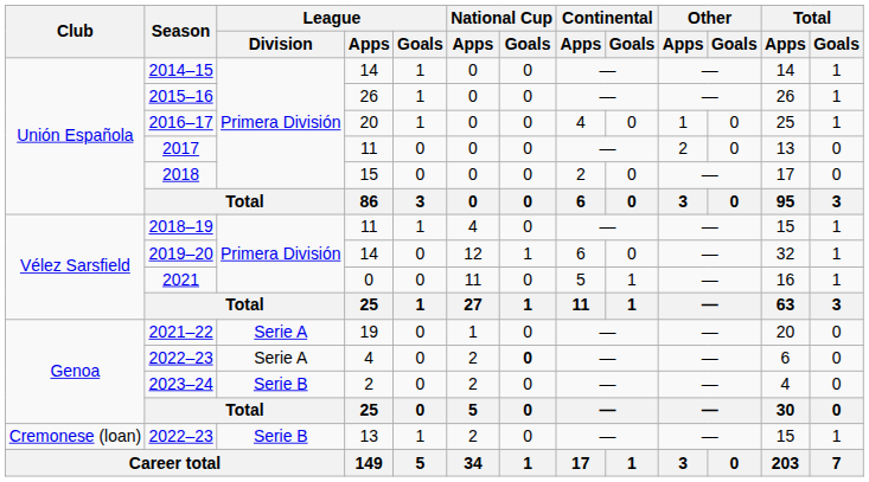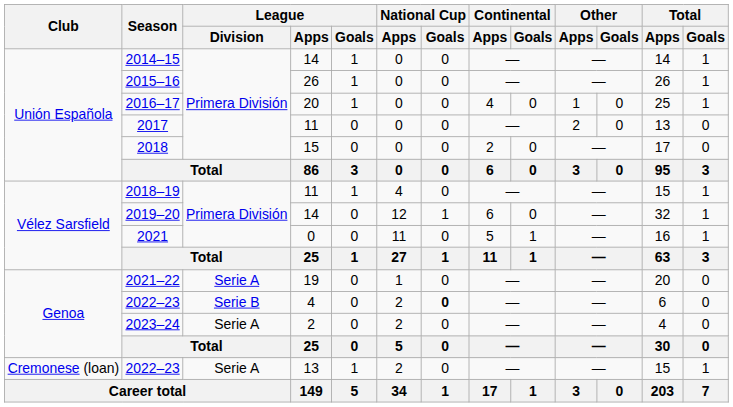 <table class="wikitable" style="text-align:center">
 <tr>
 <th rowspan="2">Club</th>
 <th rowspan="2">Season</th>
 <th colspan="3">League</th>
 <th colspan="2">National Cup</th>
 <th colspan="2">Continental</th>
 <th colspan="2">Other</th>
 <th colspan="2">Total</th>
 </tr>
 <tr>
 <th>Division</th>
 <th>Apps</th>
 <th>Goals</th>
 <th>Apps</th>
 <th>Goals</th>
 <th>Apps</th>
 <th>Goals</th>
 <th>Apps</th>
 <th>Goals</th>
 <th>Apps</th>
 <th>Goals</th>
 </tr>
 <tr>
 <td rowspan="6"><a href='#'>Unión Española</a></td>
 <td><a href='#'>2014–15</a></td>
 <td rowspan="5"><a href='#'>Primera División</a></td>
 <td>14</td>
 <td>1</td>
 <td>0</td>
 <td>0</td>
 <td colspan="2">—</td>
 <td colspan="2">—</td>
 <td>14</td>
 <td>1</td>
 </tr>
 <tr>
 <td><a href='#'>2015–16</a></td>
 <td>26</td>
 <td>1</td>
 <td>0</td>
 <td>0</td>
 <td colspan="2">—</td>
 <td colspan="2">—</td>
 <td>26</td>
 <td>1</td>
 </tr>
 <tr>
 <td><a href='#'>2016–17</a></td>
 <td>20</td>
 <td>1</td>
 <td>0</td>
 <td>0</td>
 <td>4</td>
 <td>0</td>
 <td>1</td>
 <td>0</td>
 <td>25</td>
 <td>1</td>
 </tr>
 <tr>
 <td><a href='#'>2017</a></td>
 <td>11</td>
 <td>0</td>
 <td>0</td>
 <td>0</td>
 <td colspan="2">—</td>
 <td>2</td>
 <td>0</td>
 <td>13</td>
 <td>0</td>
 </tr>
 <tr>
 <td><a href='#'>2018</a></td>
 <td>15</td>
 <td>0</td>
 <td>0</td>
 <td>0</td>
 <td>2</td>
 <td>0</td>
 <td colspan="2">—</td>
 <td>17</td>
 <td>0</td>
 </tr>
 <tr>
 <th colspan="2">Total</th>
 <th>86</th>
 <th>3</th>
 <th>0</th>
 <th>0</th>
 <th>6</th>
 <th>0</th>
 <th>3</th>
 <th>0</th>
 <th>95</th>
 <th>3</th>
 </tr>
 <tr>
 <td rowspan="4"><a href='#'>Vélez Sarsfield</a></td>
 <td><a href='#'>2018–19</a></td>
 <td rowspan="3"><a href='#'>Primera División</a></td>
 <td>11</td>
 <td>1</td>
 <td>4</td>
 <td>0</td>
 <td colspan="2">—</td>
 <td colspan="2">—</td>
 <td>15</td>
 <td>1</td>
 </tr>
 <tr>
 <td><a href='#'>2019–20</a></td>
 <td>14</td>
 <td>0</td>
 <td>12</td>
 <td>1</td>
 <td>6</td>
 <td>0</td>
 <td colspan="2">—</td>
 <td>32</td>
 <td>1</td>
 </tr>
 <tr>
 <td><a href='#'>2021</a></td>
 <td>0</td>
 <td>0</td>
 <td>11</td>
 <td>0</td>
 <td>5</td>
 <td>1</td>
 <td colspan="2">—</td>
 <td>16</td>
 <td>1</td>
 </tr>
 <tr>
 <th colspan="2">Total</th>
 <th>25</th>
 <th>1</th>
 <th>27</th>
 <th>1</th>
 <th>11</th>
 <th>1</th>
 <th colspan="2">—</th>
 <th>63</th>
 <th>3</th>
 </tr>
 <tr>
 <td rowspan="4"><a href='#'>Genoa</a></td>
 <td><a href='#'>2021–22</a></td>
 <td><a href='#'>Serie A</a></td>
 <td>19</td>
 <td>0</td>
 <td>1</td>
 <td>0</td>
 <td colspan="2">—</td>
 <td colspan="2">—</td>
 <td>20</td>
 <td>0</td>
 </tr>
 <tr>
 <td><a href='#'>2022–23</a></td>
-<td>Serie A</td>
+<td><a href='#'>Serie B</a></td>
 <td>4</td>
 <td>0</td>
 <td>2</td>
 <td><strong>0</strong></td>
 <td colspan="2">—</td>
 <td colspan="2">—</td>
 <td>6</td>
 <td>0</td>
 </tr>
 <tr>
 <td><a href='#'>2023–24</a></td>
-<td><a href='#'>Serie B</a></td>
+<td>Serie A</td>
 <td>2</td>
 <td>0</td>
 <td>2</td>
 <td>0</td>
 <td colspan="2">—</td>
 <td colspan="2">—</td>
 <td>4</td>
 <td>0</td>
 </tr>
 <tr>
 <th colspan="2">Total</th>
 <th>25</th>
 <th>0</th>
 <th>5</th>
 <th>0</th>
 <th colspan="2">—</th>
 <th colspan="2">—</th>
 <th>30</th>
 <th>0</th>
 </tr>
 <tr>
 <td><a href='#'>Cremonese</a> (loan)</td>
 <td><a href='#'>2022–23</a></td>
-<td><a href='#'>Serie B</a></td>
+<td>Serie A</td>
 <td>13</td>
 <td>1</td>
 <td>2</td>
 <td>0</td>
 <td colspan="2">—</td>
 <td colspan="2">—</td>
 <td>15</td>
 <td>1</td>
 </tr>
 <tr>
 <th colspan="3">Career total</th>
 <th>149</th>
 <th>5</th>
 <th>34</th>
 <th>1</th>
 <th>17</th>
 <th>1</th>
 <th>3</th>
 <th>0</th>
 <th>203</th>
 <th>7</th>
 </tr>
 </table>
